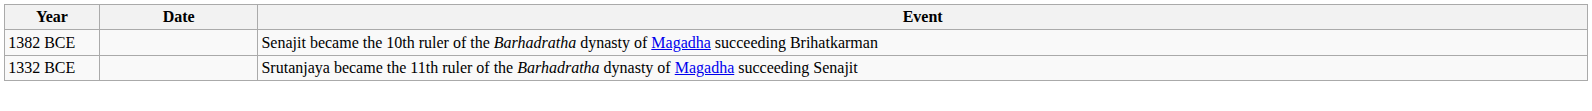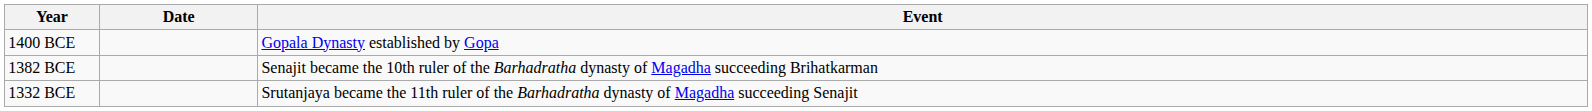 <table class="wikitable" style="width:100%">
 <tr>
 <th style="width:6%">Year</th>
 <th style="width:10%">Date</th>
 <th>Event</th>
+</tr>
+<tr>
+<td>1400 BCE</td>
+<td></td>
+<td><a href='#'>Gopala Dynasty</a> established by <a href='#'>Gopa</a></td>
 </tr>
 <tr>
 <td>1382 BCE</td>
 <td></td>
 <td>Senajit became the 10th ruler of the <em>Barhadratha</em> dynasty of <a href='#'>Magadha</a> succeeding Brihatkarman</td>
 </tr>
 <tr>
 <td>1332 BCE</td>
 <td></td>
 <td>Srutanjaya became the 11th ruler of the <em>Barhadratha</em> dynasty of <a href='#'>Magadha</a> succeeding Senajit</td>
 </tr>
 </table>
